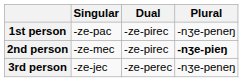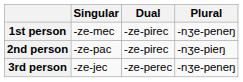 <table class="wikitable">
 <tr>
 <th></th>
 <th>Singular</th>
 <th>Dual</th>
 <th>Plural</th>
 </tr>
 <tr>
 <th>1st person</th>
-<td>-ze-pac</td>
+<td>-ze-mec</td>
 <td>-ze-pirec</td>
 <td>-nʒe-peneŋ</td>
 </tr>
 <tr>
 <th>2nd person</th>
-<td>-ze-mec</td>
+<td>-ze-pac</td>
 <td>-ze-pirec</td>
-<td><strong>-nʒe-pieŋ</strong></td>
+<td>-nʒe-pieŋ</td>
 </tr>
 <tr>
 <th>3rd person</th>
 <td>-ze-jec</td>
 <td>-ze-perec</td>
 <td>-nʒe-peneŋ</td>
 </tr>
 </table>
